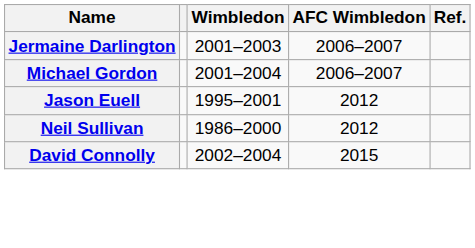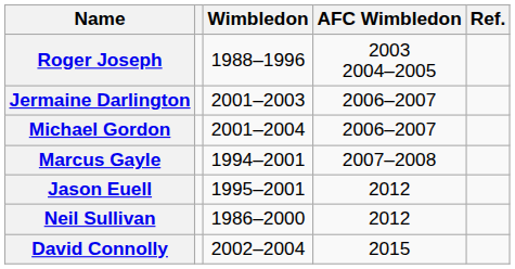 <table class="wikitable plainrowheaders">
 <tr>
 <th scope="col">Name</th>
 <th scope="col"></th>
 <th scope="col">Wimbledon</th>
 <th scope="col">AFC Wimbledon</th>
 <th scope="col">Ref.</th>
+</tr>
+<tr>
+<th scope="row"> <a href='#'>Roger Joseph</a></th>
+<td></td>
+<td style="text-align:center;">1988–1996</td>
+<td style="text-align:center;">2003<br>2004–2005</td>
+<td style="text-align:center;"></td>
 </tr>
 <tr>
 <th scope="row"> <a href='#'>Jermaine Darlington</a></th>
 <td></td>
 <td style="text-align:center;">2001–2003</td>
 <td style="text-align:center;">2006–2007</td>
 <td style="text-align:center;"></td>
 </tr>
 <tr>
 <th scope="row"> <a href='#'>Michael Gordon</a></th>
 <td></td>
 <td style="text-align:center;">2001–2004</td>
 <td style="text-align:center;">2006–2007</td>
+<td style="text-align:center;"></td>
+</tr>
+<tr>
+<th scope="row"> <a href='#'>Marcus Gayle</a></th>
+<td></td>
+<td style="text-align:center;">1994–2001</td>
+<td style="text-align:center;">2007–2008</td>
 <td style="text-align:center;"></td>
 </tr>
 <tr>
 <th scope="row"> <a href='#'>Jason Euell</a></th>
 <td></td>
 <td style="text-align:center;">1995–2001</td>
 <td style="text-align:center;">2012</td>
 <td style="text-align:center;"></td>
 </tr>
 <tr>
 <th scope="row"> <a href='#'>Neil Sullivan</a></th>
 <td></td>
 <td style="text-align:center;">1986–2000</td>
 <td style="text-align:center;">2012</td>
 <td style="text-align:center;"></td>
 </tr>
 <tr>
 <th scope="row"> <a href='#'>David Connolly</a></th>
 <td></td>
 <td style="text-align:center;">2002–2004</td>
 <td style="text-align:center;">2015</td>
 <td style="text-align:center;"></td>
 </tr>
 </table>
